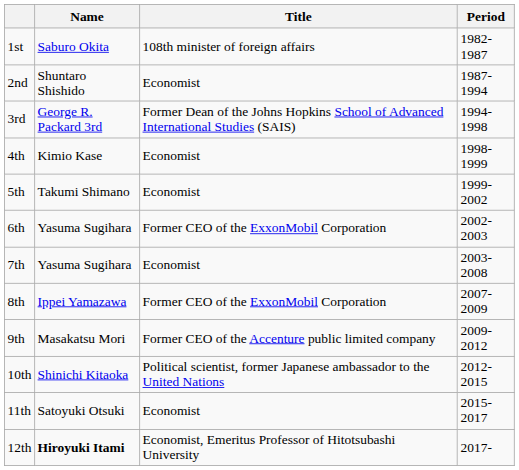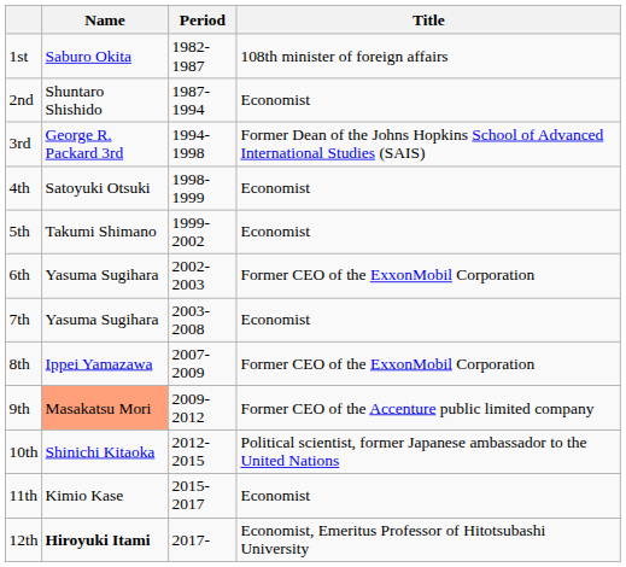 <table class="wikitable">
 <tr>
 <th>　</th>
 <th>Name</th>
+<th>Period</th>
 <th>Title</th>
-<th>Period</th>
 </tr>
 <tr>
 <td>1st</td>
 <td><a href='#'>Saburo Okita</a></td>
+<td>1982-1987</td>
 <td>108th minister of foreign affairs</td>
-<td>1982-1987</td>
 </tr>
 <tr>
 <td>2nd</td>
 <td>Shuntaro Shishido</td>
+<td>1987-1994</td>
 <td>Economist</td>
-<td>1987-1994</td>
 </tr>
 <tr>
 <td>3rd</td>
 <td><a href='#'>George R. Packard 3rd</a></td>
+<td>1994-1998</td>
 <td>Former Dean of the Johns Hopkins <a href='#'>School of Advanced International Studies</a> (SAIS)</td>
-<td>1994-1998</td>
 </tr>
 <tr>
 <td>4th</td>
-<td>Kimio Kase</td>
+<td>Satoyuki Otsuki</td>
+<td>1998-1999</td>
 <td>Economist</td>
-<td>1998-1999</td>
 </tr>
 <tr>
 <td>5th</td>
 <td>Takumi Shimano</td>
+<td>1999-2002</td>
 <td>Economist</td>
-<td>1999-2002</td>
 </tr>
 <tr>
 <td>6th</td>
 <td>Yasuma Sugihara</td>
+<td>2002-2003</td>
 <td>Former CEO of the <a href='#'>ExxonMobil</a> Corporation</td>
-<td>2002-2003</td>
 </tr>
 <tr>
 <td>7th</td>
 <td>Yasuma Sugihara</td>
+<td>2003-2008</td>
 <td>Economist</td>
-<td>2003-2008</td>
 </tr>
 <tr>
 <td>8th</td>
 <td><a href='#'>Ippei Yamazawa</a></td>
+<td>2007-2009</td>
 <td>Former CEO of the <a href='#'>ExxonMobil</a> Corporation</td>
-<td>2007-2009</td>
 </tr>
 <tr>
 <td>9th</td>
-<td>Masakatsu Mori</td>
+<td style="background: lightsalmon;">Masakatsu Mori</td>
+<td>2009-2012</td>
 <td>Former CEO of the <a href='#'>Accenture</a> public limited company</td>
-<td>2009-2012</td>
 </tr>
 <tr>
 <td>10th</td>
 <td><a href='#'>Shinichi Kitaoka</a></td>
+<td>2012-2015</td>
 <td>Political scientist, former Japanese ambassador to the <a href='#'>United Nations</a></td>
-<td>2012-2015</td>
 </tr>
 <tr>
 <td>11th</td>
-<td>Satoyuki Otsuki</td>
+<td>Kimio Kase</td>
+<td>2015-2017</td>
 <td>Economist</td>
-<td>2015-2017</td>
 </tr>
 <tr>
 <td>12th</td>
 <td><strong>Hiroyuki Itami</strong></td>
+<td>2017-</td>
 <td>Economist, Emeritus Professor of Hitotsubashi University</td>
-<td>2017-</td>
 </tr>
 </table>
